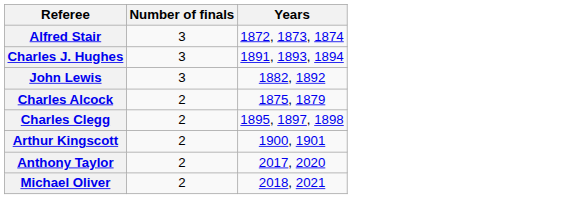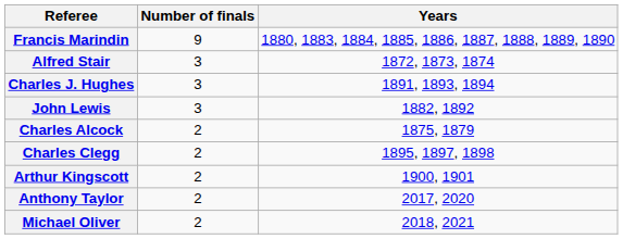 <table class="wikitable plainrowheaders sortable">
 <tr>
 <th scope=col>Referee</th>
 <th scope=col>Number of finals</th>
 <th scope=col>Years</th>
+</tr>
+<tr>
+<th scope=row><a href='#'>Francis Marindin</a></th>
+<td align=center>9</td>
+<td align=center><a href='#'>1880</a>, <a href='#'>1883</a>, <a href='#'>1884</a>, <a href='#'>1885</a>, <a href='#'>1886</a>, <a href='#'>1887</a>, <a href='#'>1888</a>, <a href='#'>1889</a>, <a href='#'>1890</a></td>
 </tr>
 <tr>
 <th scope=row><a href='#'>Alfred Stair</a></th>
 <td align=center>3</td>
 <td align=center><a href='#'>1872</a>, <a href='#'>1873</a>, <a href='#'>1874</a></td>
 </tr>
 <tr>
 <th scope=row><a href='#'>Charles J. Hughes</a></th>
 <td align=center>3</td>
 <td align=center><a href='#'>1891</a>, <a href='#'>1893</a>, <a href='#'>1894</a></td>
 </tr>
 <tr>
 <th scope=row><a href='#'>John Lewis</a></th>
 <td align=center>3</td>
 <td align=center><a href='#'>1882</a>, <a href='#'>1892</a></td>
 </tr>
 <tr>
 <th scope=row><a href='#'>Charles Alcock</a></th>
 <td align=center>2</td>
 <td align=center><a href='#'>1875</a>, <a href='#'>1879</a></td>
 </tr>
 <tr>
 <th scope=row><a href='#'>Charles Clegg</a></th>
 <td align=center>2</td>
 <td align=center><a href='#'>1895</a>, <a href='#'>1897</a>, <a href='#'>1898</a></td>
 </tr>
 <tr>
 <th scope=row><a href='#'>Arthur Kingscott</a></th>
 <td align=center>2</td>
 <td align=center><a href='#'>1900</a>, <a href='#'>1901</a></td>
 </tr>
 <tr>
 <th scope=row><a href='#'>Anthony Taylor</a></th>
 <td align=center>2</td>
 <td align=center><a href='#'>2017</a>, <a href='#'>2020</a></td>
 </tr>
 <tr>
 <th scope=row><a href='#'>Michael Oliver</a></th>
 <td align=center>2</td>
 <td align=center><a href='#'>2018</a>, <a href='#'>2021</a></td>
 </tr>
 </table>
